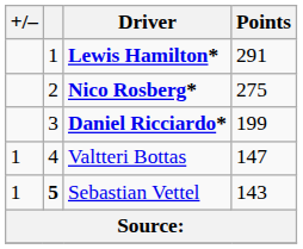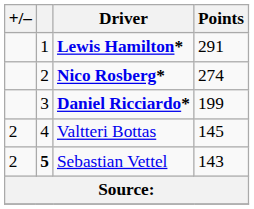 <table class=wikitable style="font-size:85%">
 <tr>
 <th scope="col">+/–</th>
 <th scope="col"></th>
 <th scope="col">Driver</th>
 <th scope="col">Points</th>
 </tr>
 <tr>
 <td></td>
 <td align="center">1</td>
 <td> <strong><a href='#'>Lewis Hamilton</a>*</strong></td>
 <td>291</td>
 </tr>
 <tr>
 <td></td>
 <td align="center">2</td>
 <td> <strong><a href='#'>Nico Rosberg</a>*</strong></td>
-<td>275</td>
+<td>274</td>
 </tr>
 <tr>
 <td></td>
 <td align="center">3</td>
 <td> <strong><a href='#'>Daniel Ricciardo</a>*</strong></td>
 <td>199</td>
 </tr>
 <tr>
-<td> 1</td>
+<td> 2</td>
 <td align="center">4</td>
 <td> <a href='#'>Valtteri Bottas</a></td>
-<td>147</td>
+<td>145</td>
 </tr>
 <tr>
-<td> 1</td>
+<td> 2</td>
 <td align="center"><strong>5</strong></td>
 <td> <a href='#'>Sebastian Vettel</a></td>
 <td>143</td>
 </tr>
 <tr>
 <th colspan="4">Source:</th>
 </tr>
 <tr>
 </tr>
 </table>
